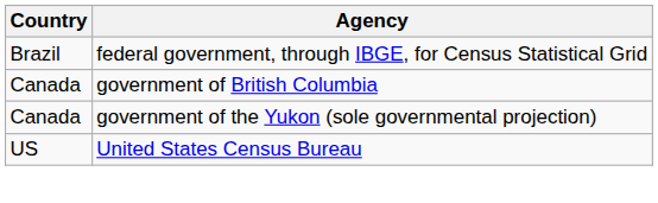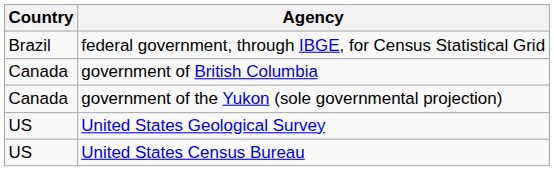 <table class="wikitable">
 <tr>
 <th>Country</th>
 <th>Agency</th>
 </tr>
 <tr>
 <td>Brazil</td>
 <td>federal government, through <a href='#'>IBGE</a>, for Census Statistical Grid </td>
 </tr>
 <tr>
 <td>Canada</td>
 <td>government of <a href='#'>British Columbia</a></td>
 </tr>
 <tr>
 <td>Canada</td>
 <td>government of the <a href='#'>Yukon</a> (sole governmental projection)</td>
 </tr>
 <tr>
 <td>US</td>
+<td><a href='#'>United States Geological Survey</a></td>
+</tr>
+<tr>
+<td>US</td>
 <td><a href='#'>United States Census Bureau</a></td>
 </tr>
 </table>
